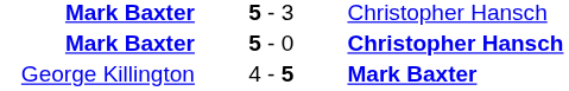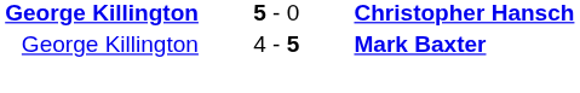 <table style="text-align:center">
 <tr>
 <th width=223></th>
 <th width=100></th>
 <th width=223></th>
 </tr>
 <tr>
-<td align=right><strong><a href='#'>Mark Baxter</a></strong> </td>
-<td><strong>5</strong> - 3</td>
-<td align=left> <a href='#'>Christopher Hansch</a></td>
-</tr>
-<tr>
-<td align=right><strong><a href='#'>Mark Baxter</a></strong> </td>
+<td align=right><strong><a href='#'>George Killington</a></strong> </td>
 <td><strong>5</strong> - 0</td>
 <td align=left><strong> <a href='#'>Christopher Hansch</a></strong></td>
 </tr>
 <tr>
 <td align=right><a href='#'>George Killington</a> </td>
 <td>4 - <strong>5</strong></td>
 <td align=left> <strong><a href='#'>Mark Baxter</a></strong></td>
 </tr>
 </table>
